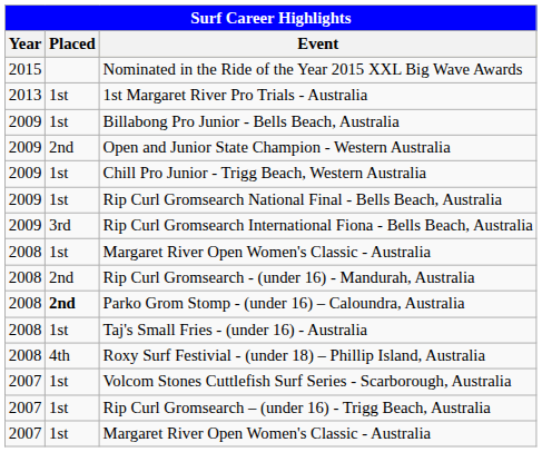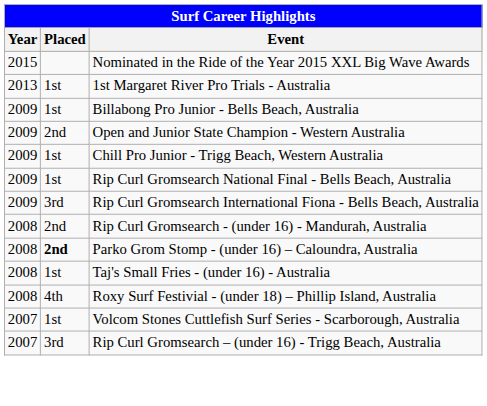 <table class="wikitable">
 <tr bgcolor=skyblue>
 <td colspan=3; style="background: blue; color: white" align="center"><strong>Surf Career Highlights</strong></td>
 </tr>
 <tr bgcolor=#bdb76b>
 <th>Year</th>
 <th>Placed</th>
 <th>Event</th>
 </tr>
 <tr>
 <td>2015</td>
 <td></td>
 <td>Nominated in the Ride of the Year 2015 XXL Big Wave Awards</td>
 </tr>
 <tr>
 <td>2013</td>
 <td>1st</td>
 <td>1st Margaret River Pro Trials - Australia</td>
 </tr>
 <tr>
 <td>2009</td>
 <td>1st</td>
 <td>Billabong Pro Junior - Bells Beach, Australia</td>
 </tr>
 <tr>
 <td>2009</td>
 <td>2nd</td>
 <td>Open and Junior State Champion - Western Australia</td>
 </tr>
 <tr>
 <td>2009</td>
 <td>1st</td>
 <td>Chill Pro Junior - Trigg Beach, Western Australia</td>
 </tr>
 <tr>
 <td>2009</td>
 <td>1st</td>
 <td>Rip Curl Gromsearch National Final - Bells Beach, Australia</td>
 </tr>
 <tr>
 <td>2009</td>
 <td>3rd</td>
 <td>Rip Curl Gromsearch International Fiona - Bells Beach, Australia</td>
 </tr>
 <tr>
 <td>2008</td>
-<td>1st</td>
-<td>Margaret River Open Women's Classic - Australia</td>
-</tr>
-<tr>
-<td>2008</td>
 <td>2nd</td>
 <td>Rip Curl Gromsearch - (under 16) - Mandurah, Australia</td>
 </tr>
 <tr>
 <td>2008</td>
 <td><strong>2nd</strong></td>
 <td>Parko Grom Stomp - (under 16) – Caloundra, Australia</td>
 </tr>
 <tr>
 <td>2008</td>
 <td>1st</td>
 <td>Taj's Small Fries - (under 16) - Australia</td>
 </tr>
 <tr>
 <td>2008</td>
 <td>4th</td>
 <td>Roxy Surf Festivial - (under 18) – Phillip Island,  Australia</td>
 </tr>
 <tr>
 <td>2007</td>
 <td>1st</td>
 <td>Volcom Stones Cuttlefish Surf Series -  Scarborough, Australia</td>
 </tr>
 <tr>
 <td>2007</td>
-<td>1st</td>
+<td>3rd</td>
 <td>Rip Curl Gromsearch – (under 16) - Trigg Beach, Australia</td>
 </tr>
-<tr>
-<td>2007</td>
-<td>1st</td>
-<td>Margaret River Open Women's Classic - Australia</td>
-</tr>
 </table>
